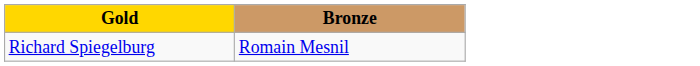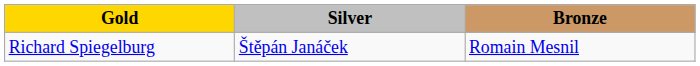 <table class="wikitable" style="text-align:left">
 <tr align="center">
 <td width=200 bgcolor=gold><strong>Gold</strong></td>
+<td width=200 bgcolor=silver><strong>Silver</strong></td>
 <td width=200 bgcolor=CC9966><strong>Bronze</strong></td>
 </tr>
 <tr>
 <td><a href='#'>Richard Spiegelburg</a><br><em></em></td>
+<td><a href='#'>Štěpán Janáček</a><br><em></em></td>
 <td><a href='#'>Romain Mesnil</a><br><em></em></td>
 </tr>
 </table>
